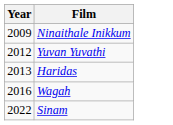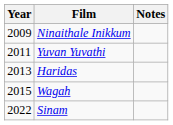 <table class="wikitable sortable">
 <tr style="background:#ccc; text-align:center;">
 <th>Year</th>
 <th>Film</th>
+<th>Notes</th>
 </tr>
 <tr>
 <td>2009</td>
 <td><em><a href='#'>Ninaithale Inikkum</a></em></td>
+<td></td>
 </tr>
 <tr>
-<td>2012</td>
+<td>2011</td>
 <td><em><a href='#'>Yuvan Yuvathi</a></em></td>
+<td></td>
 </tr>
 <tr>
 <td>2013</td>
 <td><em><a href='#'>Haridas</a></em></td>
+<td></td>
 </tr>
 <tr>
-<td>2016</td>
+<td>2015</td>
 <td><em><a href='#'>Wagah</a></em></td>
+<td></td>
 </tr>
 <tr>
 <td>2022</td>
 <td><em><a href='#'>Sinam</a></em></td>
+<td></td>
 </tr>
 </table>
